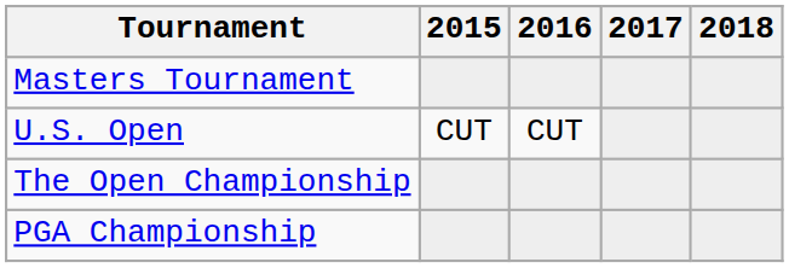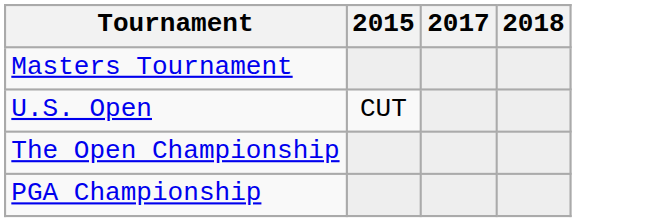 <table class="wikitable" style="font-size:95%;text-align:center;">
 <tr>
 <th>Tournament</th>
 <th>2015</th>
-<th>2016</th>
 <th>2017</th>
 <th>2018</th>
 </tr>
 <tr>
 <td align=left><a href='#'>Masters Tournament</a></td>
 <td style="background:#eeeeee;"></td>
 <td style="background:#eeeeee;"></td>
 <td style="background:#eeeeee;"></td>
-<td style="background:#eeeeee;"></td>
 </tr>
 <tr>
 <td align=left><a href='#'>U.S. Open</a></td>
-<td>CUT</td>
 <td>CUT</td>
 <td style="background:#eeeeee;"></td>
 <td style="background:#eeeeee;"></td>
 </tr>
 <tr>
 <td align=left><a href='#'>The Open Championship</a></td>
 <td style="background:#eeeeee;"></td>
 <td style="background:#eeeeee;"></td>
 <td style="background:#eeeeee;"></td>
-<td style="background:#eeeeee;"></td>
 </tr>
 <tr>
 <td align=left><a href='#'>PGA Championship</a></td>
 <td style="background:#eeeeee;"></td>
 <td style="background:#eeeeee;"></td>
 <td style="background:#eeeeee;"></td>
-<td style="background:#eeeeee;"></td>
 </tr>
 </table>
